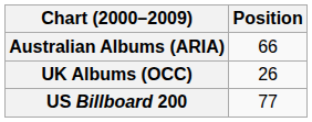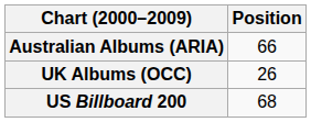 <table class="wikitable sortable plainrowheaders" style="text-align:center">
 <tr>
 <th scope="col">Chart (2000–2009)</th>
 <th scope="col">Position</th>
 </tr>
 <tr>
 <th scope="row">Australian Albums (ARIA)</th>
 <td>66</td>
 </tr>
 <tr>
 <th scope="row">UK Albums (OCC)</th>
 <td>26</td>
 </tr>
 <tr>
 <th scope="row">US <em>Billboard</em> 200</th>
-<td>77</td>
+<td>68</td>
 </tr>
 </table>
